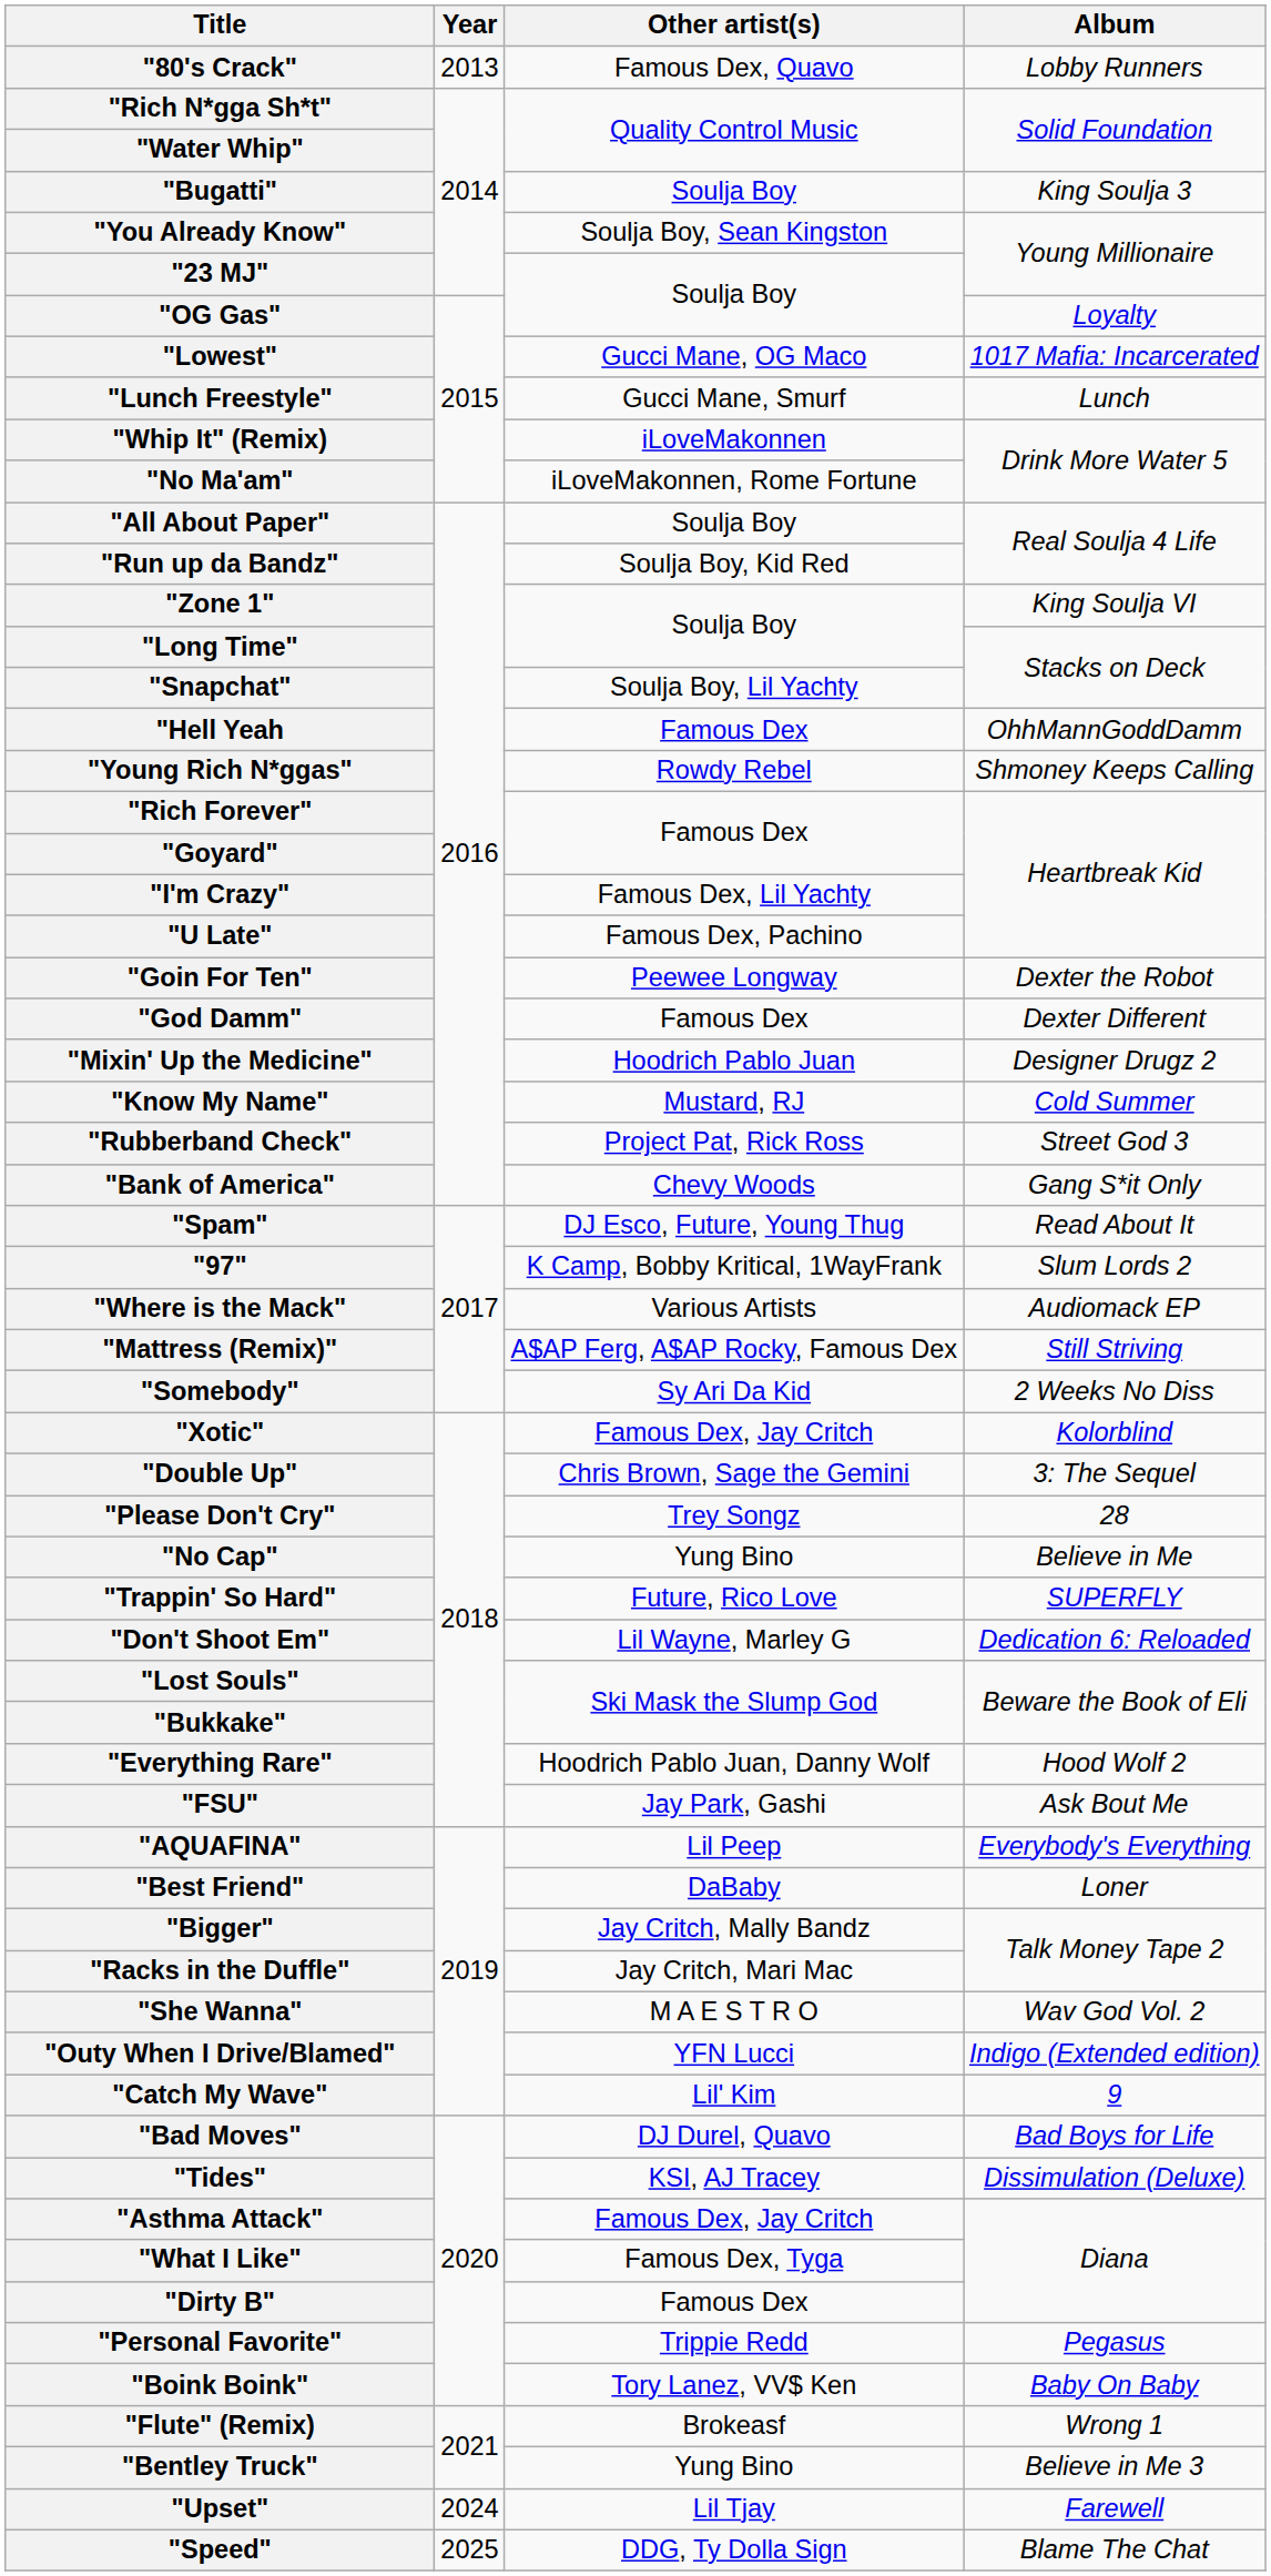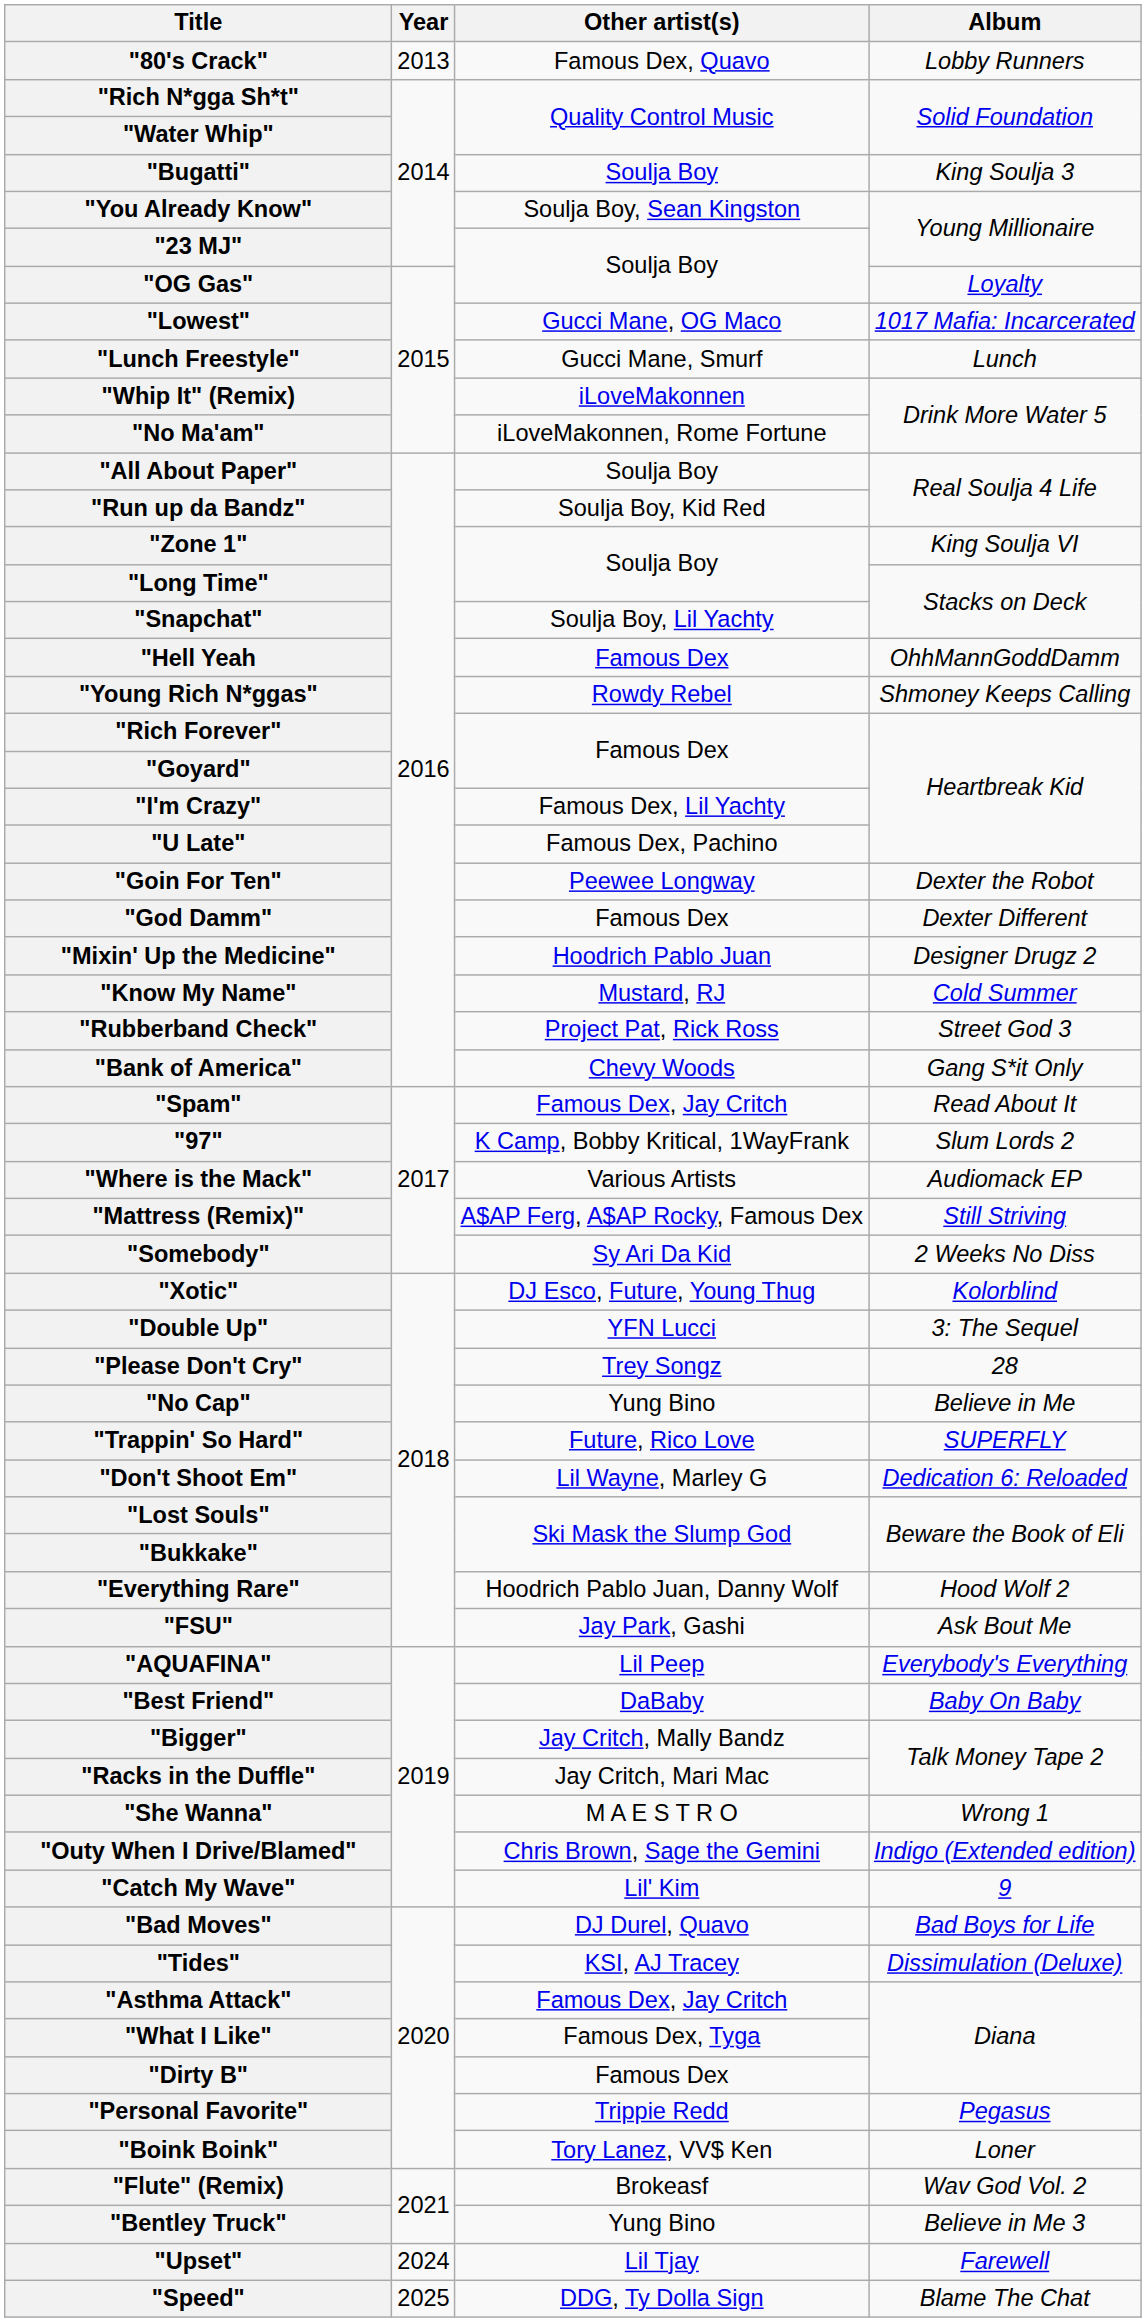 <table class="wikitable plainrowheaders" style="text-align:center;">
 <tr>
 <th scope="col" style="width:16em;">Title</th>
 <th scope="col">Year</th>
 <th scope="col">Other artist(s)</th>
 <th scope="col">Album</th>
 </tr>
 <tr>
 <th scope="row">"80's Crack"</th>
 <td rowspan="1">2013</td>
 <td>Famous Dex, <a href='#'>Quavo</a></td>
 <td><em>Lobby Runners</em></td>
 </tr>
 <tr>
 <th scope="row">"Rich N*gga Sh*t"</th>
 <td rowspan="5">2014</td>
 <td rowspan="2"><a href='#'>Quality Control Music</a></td>
 <td rowspan="2"><em><a href='#'>Solid Foundation</a></em></td>
 </tr>
 <tr>
 <th scope="row">"Water Whip"</th>
 </tr>
 <tr>
 <th scope="row">"Bugatti"</th>
 <td><a href='#'>Soulja Boy</a></td>
 <td><em>King Soulja 3</em></td>
 </tr>
 <tr>
 <th scope="row">"You Already Know"</th>
 <td>Soulja Boy, <a href='#'>Sean Kingston</a></td>
 <td rowspan="2"><em>Young Millionaire</em></td>
 </tr>
 <tr>
 <th scope="row">"23 MJ"</th>
 <td rowspan="2">Soulja Boy</td>
 </tr>
 <tr>
 <th scope="row">"OG Gas"</th>
 <td rowspan="5">2015</td>
 <td><em><a href='#'>Loyalty</a></em></td>
 </tr>
 <tr>
 <th scope="row">"Lowest"</th>
 <td><a href='#'>Gucci Mane</a>, <a href='#'>OG Maco</a></td>
 <td><em><a href='#'>1017 Mafia: Incarcerated</a></em></td>
 </tr>
 <tr>
 <th scope="row">"Lunch Freestyle"</th>
 <td>Gucci Mane, Smurf</td>
 <td><em>Lunch</em></td>
 </tr>
 <tr>
 <th scope="row">"Whip It" (Remix)</th>
 <td><a href='#'>iLoveMakonnen</a></td>
 <td rowspan="2"><em>Drink More Water 5</em></td>
 </tr>
 <tr>
 <th scope="row">"No Ma'am"</th>
 <td>iLoveMakonnen, Rome Fortune</td>
 </tr>
 <tr>
 <th scope="row">"All About Paper"</th>
 <td rowspan="17">2016</td>
 <td>Soulja Boy</td>
 <td rowspan="2"><em>Real Soulja 4 Life</em></td>
 </tr>
 <tr>
 <th scope="row">"Run up da Bandz"</th>
 <td>Soulja Boy, Kid Red</td>
 </tr>
 <tr>
 <th scope="row">"Zone 1"</th>
 <td rowspan="2">Soulja Boy</td>
 <td><em>King Soulja VI</em></td>
 </tr>
 <tr>
 <th scope="row">"Long Time"</th>
 <td rowspan="2"><em>Stacks on Deck</em></td>
 </tr>
 <tr>
 <th scope="row">"Snapchat"</th>
 <td>Soulja Boy, <a href='#'>Lil Yachty</a></td>
 </tr>
 <tr>
 <th scope="row">"Hell Yeah</th>
 <td><a href='#'>Famous Dex</a></td>
 <td><em>OhhMannGoddDamm</em></td>
 </tr>
 <tr>
 <th scope="row">"Young Rich N*ggas"</th>
 <td><a href='#'>Rowdy Rebel</a></td>
 <td><em>Shmoney Keeps Calling</em></td>
 </tr>
 <tr>
 <th scope="row">"Rich Forever"</th>
 <td rowspan="2">Famous Dex</td>
 <td rowspan="4"><em>Heartbreak Kid</em></td>
 </tr>
 <tr>
 <th scope="row">"Goyard"</th>
 </tr>
 <tr>
 <th scope="row">"I'm Crazy"</th>
 <td>Famous Dex, <a href='#'>Lil Yachty</a></td>
 </tr>
 <tr>
 <th scope="row">"U Late"</th>
 <td>Famous Dex, Pachino</td>
 </tr>
 <tr>
 <th scope="row">"Goin For Ten"</th>
 <td><a href='#'>Peewee Longway</a></td>
 <td><em>Dexter the Robot</em></td>
 </tr>
 <tr>
 <th scope="row">"God Damm"</th>
 <td>Famous Dex</td>
 <td><em>Dexter Different</em></td>
 </tr>
 <tr>
 <th scope="row">"Mixin' Up the Medicine"</th>
 <td><a href='#'>Hoodrich Pablo Juan</a></td>
 <td><em>Designer Drugz 2</em></td>
 </tr>
 <tr>
 <th scope="row">"Know My Name"</th>
 <td><a href='#'>Mustard</a>, <a href='#'>RJ</a></td>
 <td><em><a href='#'>Cold Summer</a></em></td>
 </tr>
 <tr>
 <th scope="row">"Rubberband Check"</th>
 <td><a href='#'>Project Pat</a>, <a href='#'>Rick Ross</a></td>
 <td><em>Street God 3</em></td>
 </tr>
 <tr>
 <th scope="row">"Bank of America"</th>
 <td><a href='#'>Chevy Woods</a></td>
 <td><em>Gang S*it Only</em></td>
 </tr>
 <tr>
 <th scope="row">"Spam"</th>
 <td rowspan="5">2017</td>
-<td><a href='#'>DJ Esco</a>, <a href='#'>Future</a>, <a href='#'>Young Thug</a></td>
+<td><a href='#'>Famous Dex</a>, <a href='#'>Jay Critch</a></td>
 <td><em>Read About It</em></td>
 </tr>
 <tr>
 <th scope="row">"97"</th>
 <td><a href='#'>K Camp</a>, Bobby Kritical, 1WayFrank</td>
 <td><em>Slum Lords 2</em></td>
 </tr>
 <tr>
 <th scope="row">"Where is the Mack"</th>
 <td>Various Artists</td>
 <td><em>Audiomack EP</em></td>
 </tr>
 <tr>
 <th scope="row">"Mattress (Remix)"</th>
 <td><a href='#'>A$AP Ferg</a>, <a href='#'>A$AP Rocky</a>, Famous Dex</td>
 <td><em><a href='#'>Still Striving</a></em></td>
 </tr>
 <tr>
 <th scope="row">"Somebody"</th>
 <td><a href='#'>Sy Ari Da Kid</a></td>
 <td><em>2 Weeks No Diss</em></td>
 </tr>
 <tr>
 <th scope="row">"Xotic"</th>
 <td rowspan="10">2018</td>
-<td><a href='#'>Famous Dex</a>, <a href='#'>Jay Critch</a></td>
+<td><a href='#'>DJ Esco</a>, <a href='#'>Future</a>, <a href='#'>Young Thug</a></td>
 <td><em><a href='#'>Kolorblind</a></em></td>
 </tr>
 <tr>
 <th scope="row">"Double Up"</th>
-<td><a href='#'>Chris Brown</a>, <a href='#'>Sage the Gemini</a></td>
+<td><a href='#'>YFN Lucci</a></td>
 <td><em>3: The Sequel</em></td>
 </tr>
 <tr>
 <th scope="row">"Please Don't Cry"</th>
 <td><a href='#'>Trey Songz</a></td>
 <td><em>28</em></td>
 </tr>
 <tr>
 <th scope="row">"No Cap"</th>
 <td>Yung Bino</td>
 <td><em>Believe in Me</em></td>
 </tr>
 <tr>
 <th scope="row">"Trappin' So Hard"</th>
 <td><a href='#'>Future</a>, <a href='#'>Rico Love</a></td>
 <td><em><a href='#'>SUPERFLY</a></em></td>
 </tr>
 <tr>
 <th scope="row">"Don't Shoot Em"</th>
 <td><a href='#'>Lil Wayne</a>, Marley G</td>
 <td><em><a href='#'>Dedication 6: Reloaded</a></em></td>
 </tr>
 <tr>
 <th scope="row">"Lost Souls"</th>
 <td rowspan="2"><a href='#'>Ski Mask the Slump God</a></td>
 <td rowspan="2"><em>Beware the Book of Eli</em></td>
 </tr>
 <tr>
 <th scope="row">"Bukkake"</th>
 </tr>
 <tr>
 <th scope="row">"Everything Rare"</th>
 <td>Hoodrich Pablo Juan, Danny Wolf</td>
 <td><em>Hood Wolf 2</em></td>
 </tr>
 <tr>
 <th scope="row">"FSU"</th>
 <td><a href='#'>Jay Park</a>, Gashi</td>
 <td><em>Ask Bout Me</em></td>
 </tr>
 <tr>
 <th scope="row">"AQUAFINA"</th>
 <td rowspan="7">2019</td>
 <td><a href='#'>Lil Peep</a></td>
 <td><a href='#'><em>Everybody's Everything</em></a></td>
 </tr>
 <tr>
 <th scope="row">"Best Friend"</th>
 <td><a href='#'>DaBaby</a></td>
-<td><em>Loner</em></td>
+<td><em><a href='#'>Baby On Baby</a></em></td>
 </tr>
 <tr>
 <th scope="row">"Bigger"</th>
 <td><a href='#'>Jay Critch</a>, Mally Bandz</td>
 <td rowspan="2"><em>Talk Money Tape 2</em></td>
 </tr>
 <tr>
 <th scope="row">"Racks in the Duffle"</th>
 <td>Jay Critch, Mari Mac</td>
 </tr>
 <tr>
 <th scope="row">"She Wanna"</th>
 <td>M A E S T R O</td>
-<td><em>Wav God Vol. 2</em></td>
+<td><em>Wrong 1</em></td>
 </tr>
 <tr>
 <th scope="row">"Outy When I Drive/Blamed"</th>
-<td><a href='#'>YFN Lucci</a></td>
+<td><a href='#'>Chris Brown</a>, <a href='#'>Sage the Gemini</a></td>
 <td><em><a href='#'>Indigo (Extended edition)</a></em></td>
 </tr>
 <tr>
 <th scope="row">"Catch My Wave"</th>
 <td><a href='#'>Lil' Kim</a></td>
 <td><em><a href='#'>9</a></em></td>
 </tr>
 <tr>
 <th scope="row">"Bad Moves"</th>
 <td rowspan="7">2020</td>
 <td><a href='#'>DJ Durel</a>, <a href='#'>Quavo</a></td>
 <td><em><a href='#'>Bad Boys for Life</a></em></td>
 </tr>
 <tr>
 <th scope="row">"Tides"</th>
 <td><a href='#'>KSI</a>, <a href='#'>AJ Tracey</a></td>
 <td><a href='#'><em>Dissimulation (Deluxe)</em></a></td>
 </tr>
 <tr>
 <th scope="row">"Asthma Attack"</th>
 <td><a href='#'>Famous Dex</a>, <a href='#'>Jay Critch</a></td>
 <td rowspan="3"><em>Diana</em></td>
 </tr>
 <tr>
 <th scope="row">"What I Like"</th>
 <td>Famous Dex, <a href='#'>Tyga</a></td>
 </tr>
 <tr>
 <th scope="row">"Dirty B"</th>
 <td>Famous Dex</td>
 </tr>
 <tr>
 <th scope="row">"Personal Favorite"</th>
 <td><a href='#'>Trippie Redd</a></td>
 <td><a href='#'><em>Pegasus</em></a></td>
 </tr>
 <tr>
 <th scope="row">"Boink Boink"</th>
 <td><a href='#'>Tory Lanez</a>, VV$ Ken</td>
-<td><em><a href='#'>Baby On Baby</a></em></td>
+<td><em>Loner</em></td>
 </tr>
 <tr>
 <th scope="row">"Flute" (Remix)</th>
 <td rowspan="2">2021</td>
 <td>Brokeasf</td>
-<td><em>Wrong 1</em></td>
+<td><em>Wav God Vol. 2</em></td>
 </tr>
 <tr>
 <th scope="row">"Bentley Truck"</th>
 <td>Yung Bino</td>
 <td><em>Believe in Me 3</em></td>
 </tr>
 <tr>
 <th scope="row">"Upset"</th>
 <td>2024</td>
 <td><a href='#'>Lil Tjay</a></td>
 <td><em><a href='#'>Farewell</a></em></td>
 </tr>
 <tr>
 <th scope="row">"Speed"</th>
 <td>2025</td>
 <td><a href='#'>DDG</a>, <a href='#'>Ty Dolla Sign</a></td>
 <td><em>Blame The Chat</em></td>
 </tr>
 </table>
